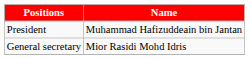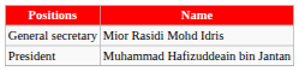 <table class="wikitable">
 <tr>
 <th style="background:Red; color:White;">Positions</th>
 <th style="background:Red; color:White;">Name</th>
 </tr>
 <tr>
+<td>General secretary</td>
+<td> Mior Rasidi Mohd Idris</td>
+</tr>
+<tr>
 <td>President</td>
 <td> Muhammad Hafizuddeain bin Jantan</td>
 </tr>
 <tr>
-<td>General secretary</td>
-<td> Mior Rasidi Mohd Idris</td>
-</tr>
-<tr>
 </tr>
 </table>
